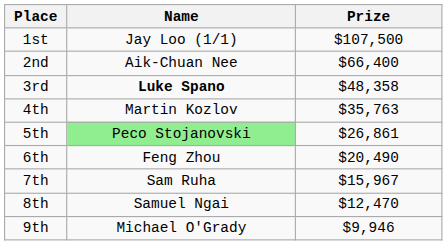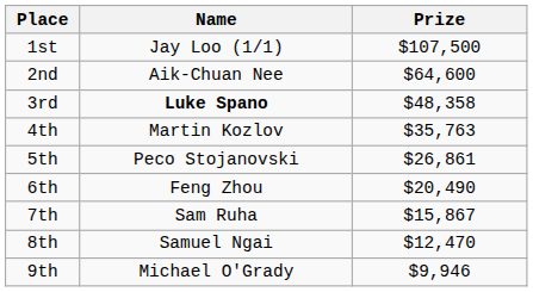 <table class="wikitable">
 <tr>
 <th width="50">Place</th>
 <th width="200">Name</th>
 <th width="125">Prize</th>
 </tr>
 <tr>
 <td align = "center">1st</td>
 <td align = "center">Jay Loo (1/1)</td>
 <td align = "center">$107,500</td>
 </tr>
 <tr>
 <td align = "center">2nd</td>
 <td align = "center">Aik-Chuan Nee</td>
-<td align = "center">$66,400</td>
+<td align = "center">$64,600</td>
 </tr>
 <tr>
 <td align = "center">3rd</td>
 <td align = "center"><strong>Luke Spano</strong></td>
 <td align = "center">$48,358</td>
 </tr>
 <tr>
 <td align = "center">4th</td>
 <td align = "center">Martin Kozlov</td>
 <td align = "center">$35,763</td>
 </tr>
 <tr>
 <td align = "center">5th</td>
-<td align = "center" style="background: lightgreen;">Peco Stojanovski</td>
+<td align = "center">Peco Stojanovski</td>
 <td align = "center">$26,861</td>
 </tr>
 <tr>
 <td align = "center">6th</td>
 <td align = "center">Feng Zhou</td>
 <td align = "center">$20,490</td>
 </tr>
 <tr>
 <td align = "center">7th</td>
 <td align = "center">Sam Ruha</td>
-<td align = "center">$15,967</td>
+<td align = "center">$15,867</td>
 </tr>
 <tr>
 <td align = "center">8th</td>
 <td align = "center">Samuel Ngai</td>
 <td align = "center">$12,470</td>
 </tr>
 <tr>
 <td align = "center">9th</td>
 <td align = "center">Michael O'Grady</td>
 <td align = "center">$9,946</td>
 </tr>
 </table>
